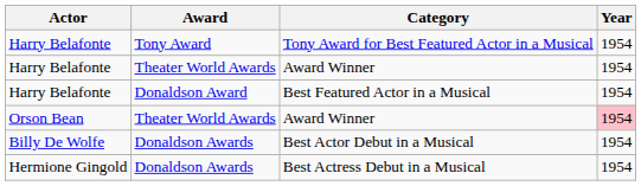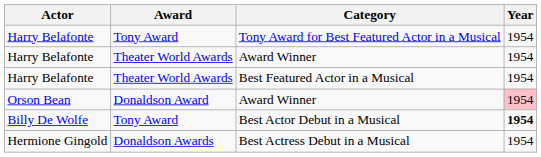 <table class="wikitable">
 <tr>
 <th>Actor</th>
 <th>Award</th>
 <th>Category</th>
 <th>Year</th>
 </tr>
 <tr>
 <td><a href='#'>Harry Belafonte</a></td>
 <td><a href='#'>Tony Award</a></td>
 <td><a href='#'>Tony Award for Best Featured Actor in a Musical</a></td>
 <td>1954</td>
 </tr>
 <tr>
 <td>Harry Belafonte</td>
 <td><a href='#'>Theater World Awards</a></td>
 <td>Award Winner</td>
 <td>1954</td>
 </tr>
 <tr>
 <td>Harry Belafonte</td>
-<td><a href='#'>Donaldson Award</a></td>
+<td><a href='#'>Theater World Awards</a></td>
 <td>Best Featured Actor in a Musical</td>
 <td>1954</td>
 </tr>
 <tr>
 <td><a href='#'>Orson Bean</a></td>
-<td><a href='#'>Theater World Awards</a></td>
+<td><a href='#'>Donaldson Award</a></td>
 <td>Award Winner</td>
 <td style="background: pink;">1954</td>
 </tr>
 <tr>
 <td><a href='#'>Billy De Wolfe</a></td>
-<td><a href='#'>Donaldson Awards</a></td>
+<td><a href='#'>Tony Award</a></td>
 <td>Best Actor Debut in a Musical</td>
-<td>1954</td>
+<td><strong>1954</strong></td>
 </tr>
 <tr>
 <td>Hermione Gingold</td>
 <td><a href='#'>Donaldson Awards</a></td>
 <td>Best Actress Debut in a Musical</td>
 <td>1954</td>
 </tr>
 </table>
